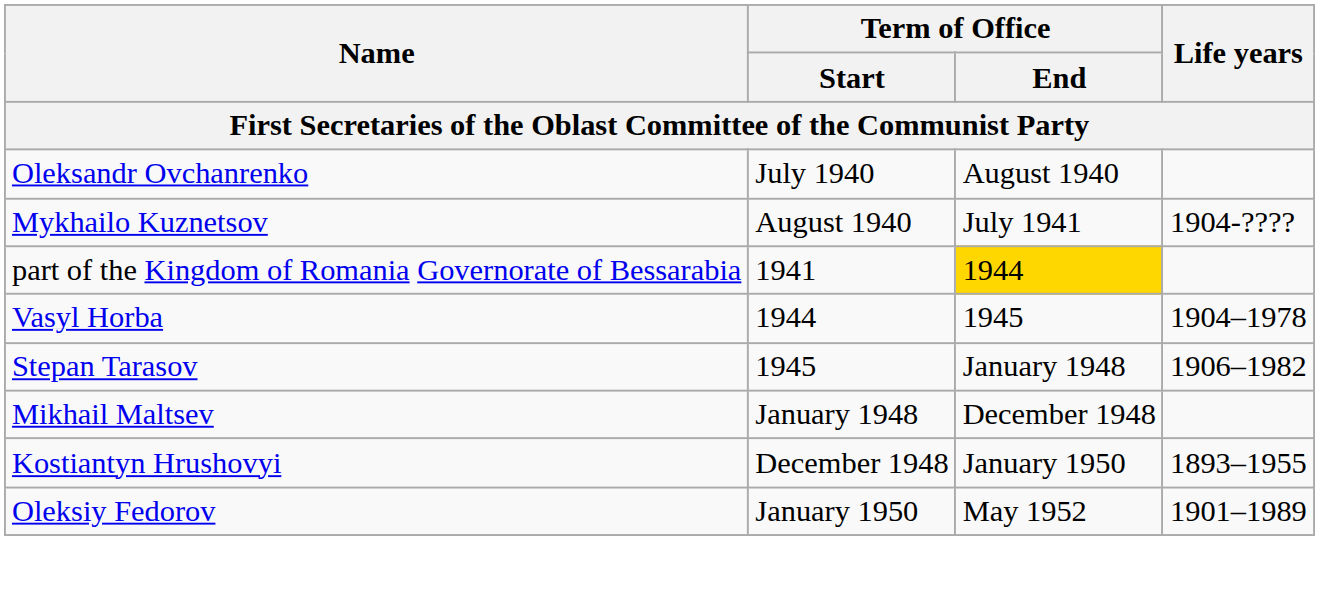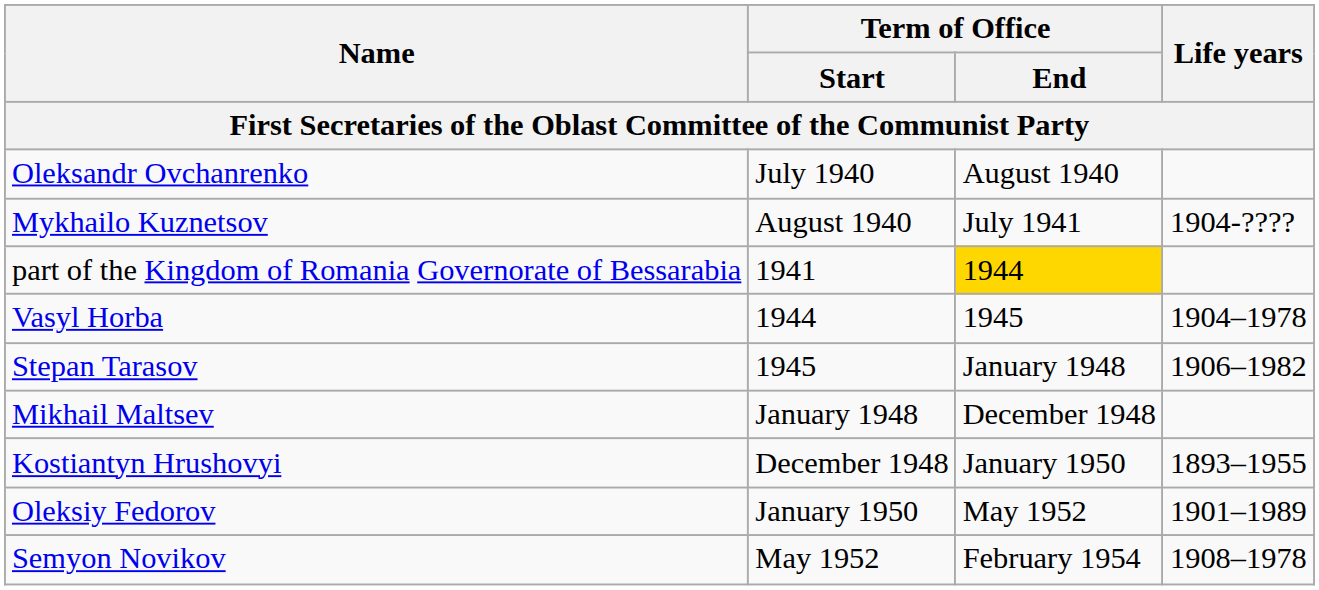 <table class="wikitable">
 <tr>
 <th rowspan="2">Name</th>
 <th colspan="2">Term of Office</th>
 <th rowspan="2">Life years</th>
 </tr>
 <tr>
 <th>Start</th>
 <th>End</th>
 </tr>
 <tr>
 <th colspan="4">First Secretaries of the Oblast Committee of the Communist Party</th>
 </tr>
 <tr>
 <td><a href='#'>Oleksandr Ovchanrenko</a></td>
 <td>July 1940</td>
 <td>August 1940</td>
 <td></td>
 </tr>
 <tr>
 <td><a href='#'>Mykhailo Kuznetsov</a></td>
 <td>August 1940</td>
 <td>July 1941</td>
 <td>1904-????</td>
 </tr>
 <tr>
 <td>part of the <a href='#'>Kingdom of Romania</a> <a href='#'>Governorate of Bessarabia</a></td>
 <td>1941</td>
 <td style="background: gold;">1944</td>
 <td></td>
 </tr>
 <tr>
 <td><a href='#'>Vasyl Horba</a></td>
 <td>1944</td>
 <td>1945</td>
 <td>1904–1978</td>
 </tr>
 <tr>
 <td><a href='#'>Stepan Tarasov</a></td>
 <td>1945</td>
 <td>January 1948</td>
 <td>1906–1982</td>
 </tr>
 <tr>
 <td><a href='#'>Mikhail Maltsev</a></td>
 <td>January 1948</td>
 <td>December 1948</td>
 <td></td>
 </tr>
 <tr>
 <td><a href='#'>Kostiantyn Hrushovyi</a></td>
 <td>December 1948</td>
 <td>January 1950</td>
 <td>1893–1955</td>
 </tr>
 <tr>
 <td><a href='#'>Oleksiy Fedorov</a></td>
 <td>January 1950</td>
 <td>May 1952</td>
 <td>1901–1989</td>
 </tr>
+<tr>
+<td><a href='#'>Semyon Novikov</a></td>
+<td>May 1952</td>
+<td>February 1954</td>
+<td>1908–1978</td>
+</tr>
 </table>
